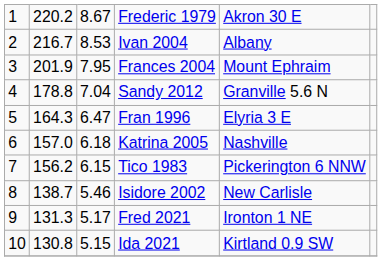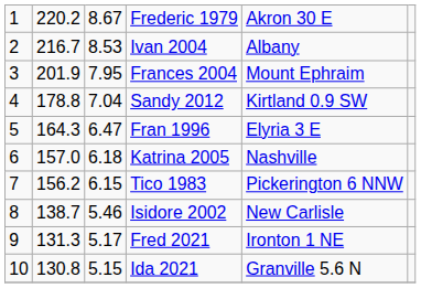 <table class="wikitable">
 <tr>
 <td>1</td>
 <td>220.2</td>
 <td>8.67</td>
 <td><a href='#'>Frederic 1979</a></td>
 <td><a href='#'>Akron 30 E</a></td>
 <td></td>
 </tr>
 <tr>
 <td>2</td>
 <td>216.7</td>
 <td>8.53</td>
 <td><a href='#'>Ivan 2004</a></td>
 <td><a href='#'>Albany</a></td>
 <td></td>
 </tr>
 <tr>
 <td>3</td>
 <td>201.9</td>
 <td>7.95</td>
 <td><a href='#'>Frances 2004</a></td>
 <td><a href='#'>Mount Ephraim</a></td>
 <td></td>
 </tr>
 <tr>
 <td>4</td>
 <td>178.8</td>
 <td>7.04</td>
 <td><a href='#'>Sandy 2012</a></td>
-<td><a href='#'>Granville</a> 5.6 N</td>
+<td><a href='#'>Kirtland 0.9 SW</a></td>
 <td></td>
 </tr>
 <tr>
 <td>5</td>
 <td>164.3</td>
 <td>6.47</td>
 <td><a href='#'>Fran 1996</a></td>
 <td><a href='#'>Elyria 3 E</a></td>
 <td></td>
 </tr>
 <tr>
 <td>6</td>
 <td>157.0</td>
 <td>6.18</td>
 <td><a href='#'>Katrina 2005</a></td>
 <td><a href='#'>Nashville</a></td>
 <td></td>
 </tr>
 <tr>
 <td>7</td>
 <td>156.2</td>
 <td>6.15</td>
 <td><a href='#'>Tico 1983</a></td>
 <td><a href='#'>Pickerington 6 NNW</a></td>
 <td></td>
 </tr>
 <tr>
 <td>8</td>
 <td>138.7</td>
 <td>5.46</td>
 <td><a href='#'>Isidore 2002</a></td>
 <td><a href='#'>New Carlisle</a></td>
 <td></td>
 </tr>
 <tr>
 <td>9</td>
 <td>131.3</td>
 <td>5.17</td>
 <td><a href='#'>Fred 2021</a></td>
 <td><a href='#'>Ironton 1 NE</a></td>
 <td></td>
 </tr>
 <tr>
 <td>10</td>
 <td>130.8</td>
 <td>5.15</td>
 <td><a href='#'>Ida 2021</a></td>
-<td><a href='#'>Kirtland 0.9 SW</a></td>
+<td><a href='#'>Granville</a> 5.6 N</td>
 <td></td>
 </tr>
 <tr>
 </tr>
 </table>
